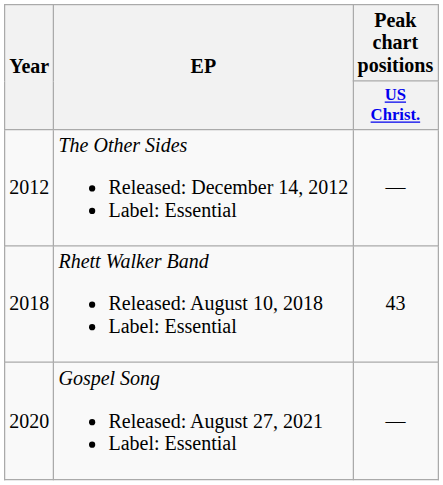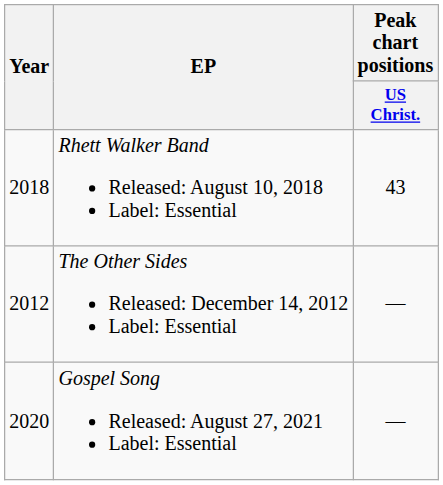 <table class="wikitable" style="text-align:center;">
 <tr>
 <th rowspan="2">Year</th>
 <th rowspan="2">EP</th>
 <th>Peak chart positions</th>
 </tr>
 <tr style="font-size:smaller;">
 <th style="width:40px;"><a href='#'>US<br>Christ.</a></th>
 </tr>
 <tr>
+<td>2018</td>
+<td style="text-align:left;"><em>Rhett Walker Band</em><br><ul><li>Released: August 10, 2018</li><li>Label: Essential</li></ul></td>
+<td>43</td>
+</tr>
+<tr>
 <td>2012</td>
 <td style="text-align:left;"><em>The Other Sides</em><br><ul><li>Released: December 14, 2012</li><li>Label: Essential</li></ul></td>
 <td>—</td>
-</tr>
-<tr>
-<td>2018</td>
-<td style="text-align:left;"><em>Rhett Walker Band</em><br><ul><li>Released: August 10, 2018</li><li>Label: Essential</li></ul></td>
-<td>43</td>
 </tr>
 <tr>
 <td>2020</td>
 <td style="text-align:left;"><em>Gospel Song</em><br><ul><li>Released: August 27, 2021</li><li>Label: Essential</li></ul></td>
 <td>—</td>
 </tr>
 </table>
